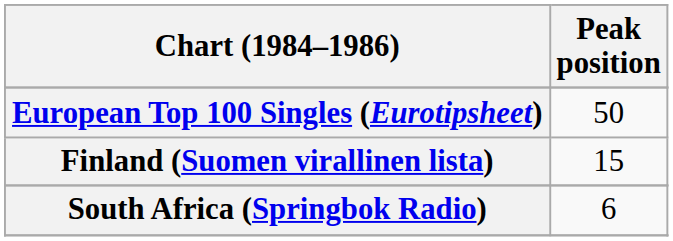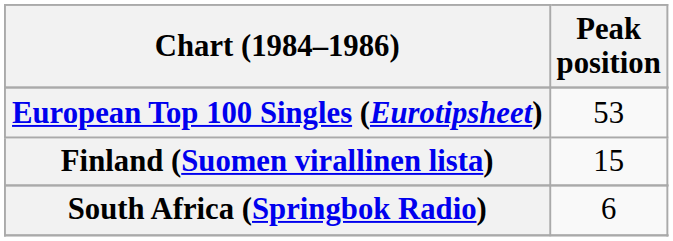 <table class="wikitable sortable plainrowheaders" style="text-align:center">
 <tr>
 <th scope="col">Chart (1984–1986)</th>
 <th scope="col">Peak<br>position</th>
 </tr>
 <tr>
 </tr>
 <tr>
 <th scope="row"><a href='#'>European Top 100 Singles</a> (<em><a href='#'>Eurotipsheet</a></em>)</th>
-<td>50</td>
+<td>53</td>
 </tr>
 <tr>
 <th scope="row">Finland (<a href='#'>Suomen virallinen lista</a>)</th>
 <td>15</td>
 </tr>
 <tr>
 </tr>
 <tr>
 <th scope="row">South Africa (<a href='#'>Springbok Radio</a>)</th>
 <td>6</td>
 </tr>
 <tr>
 </tr>
 <tr>
 </tr>
 </table>
